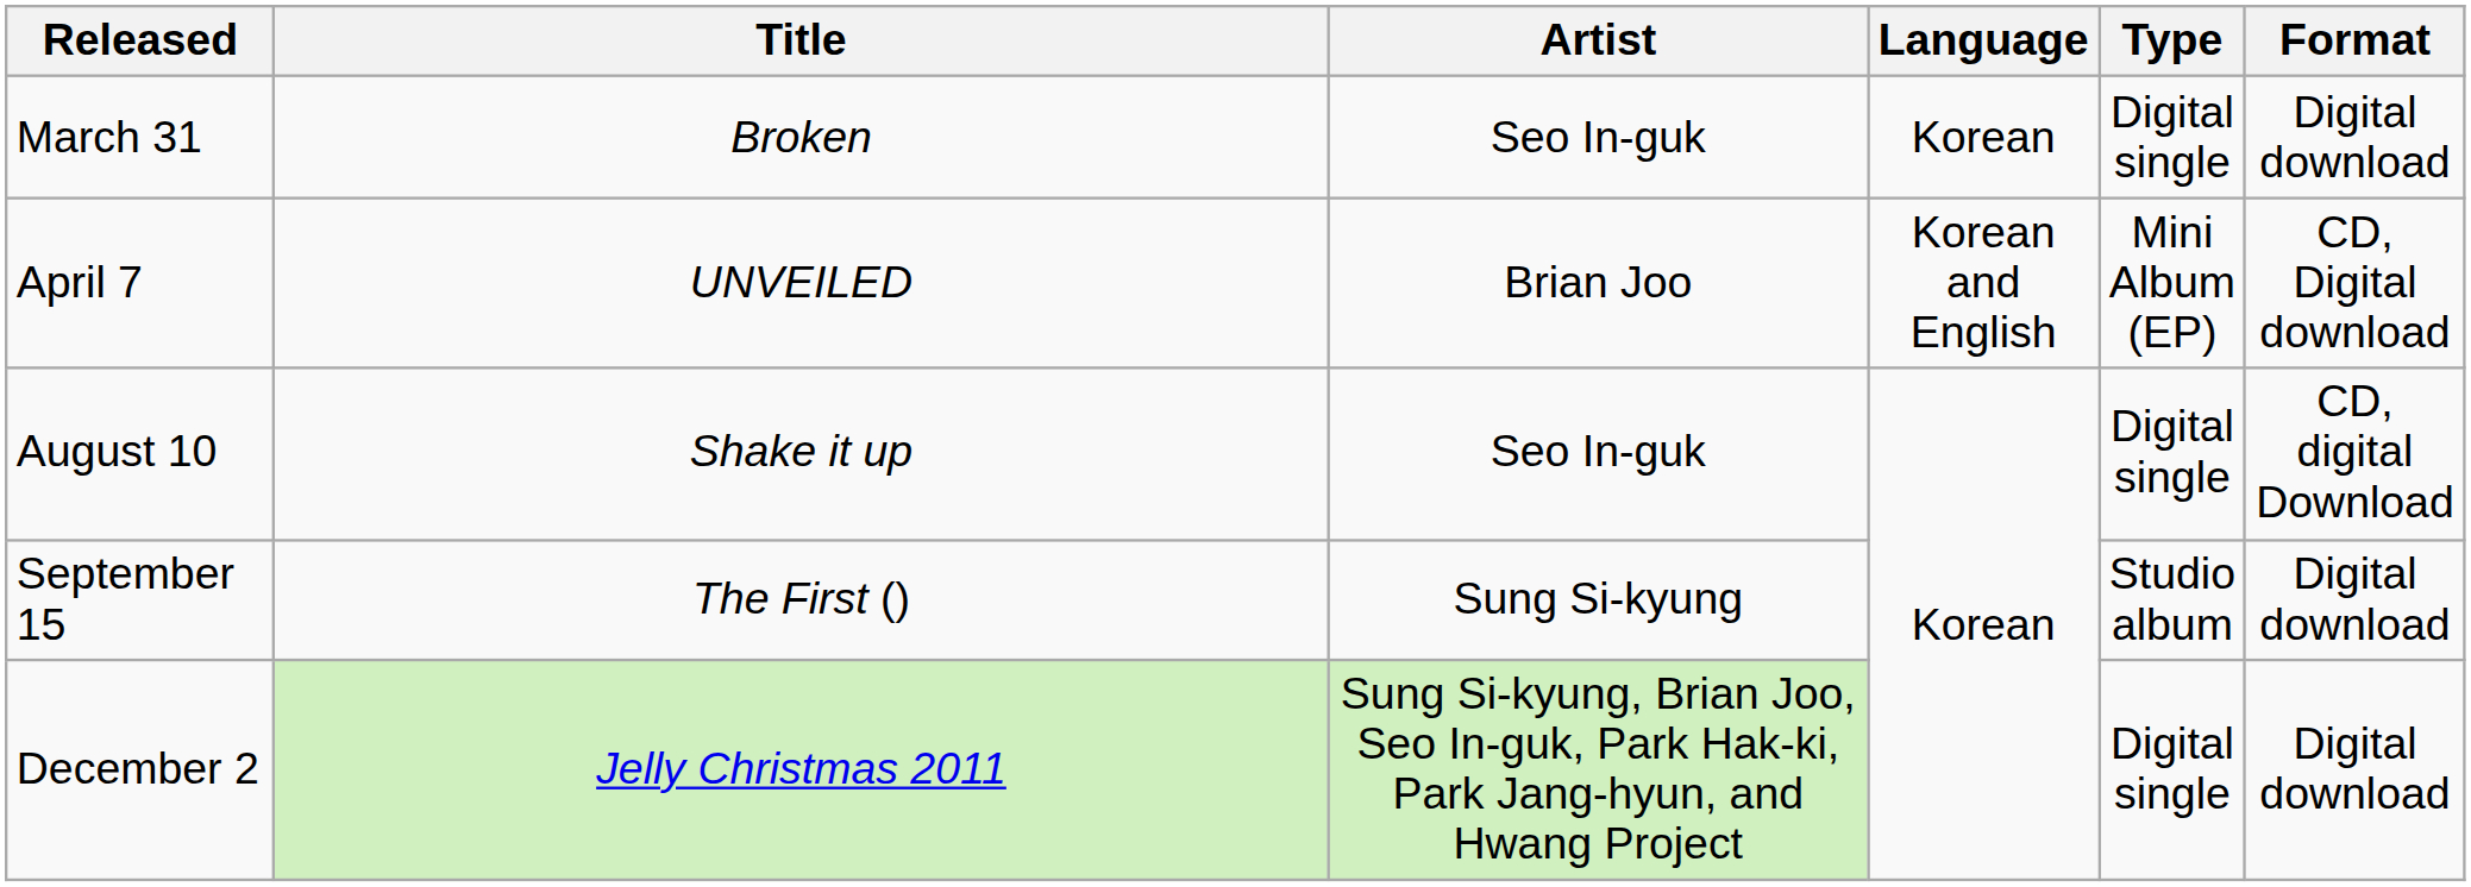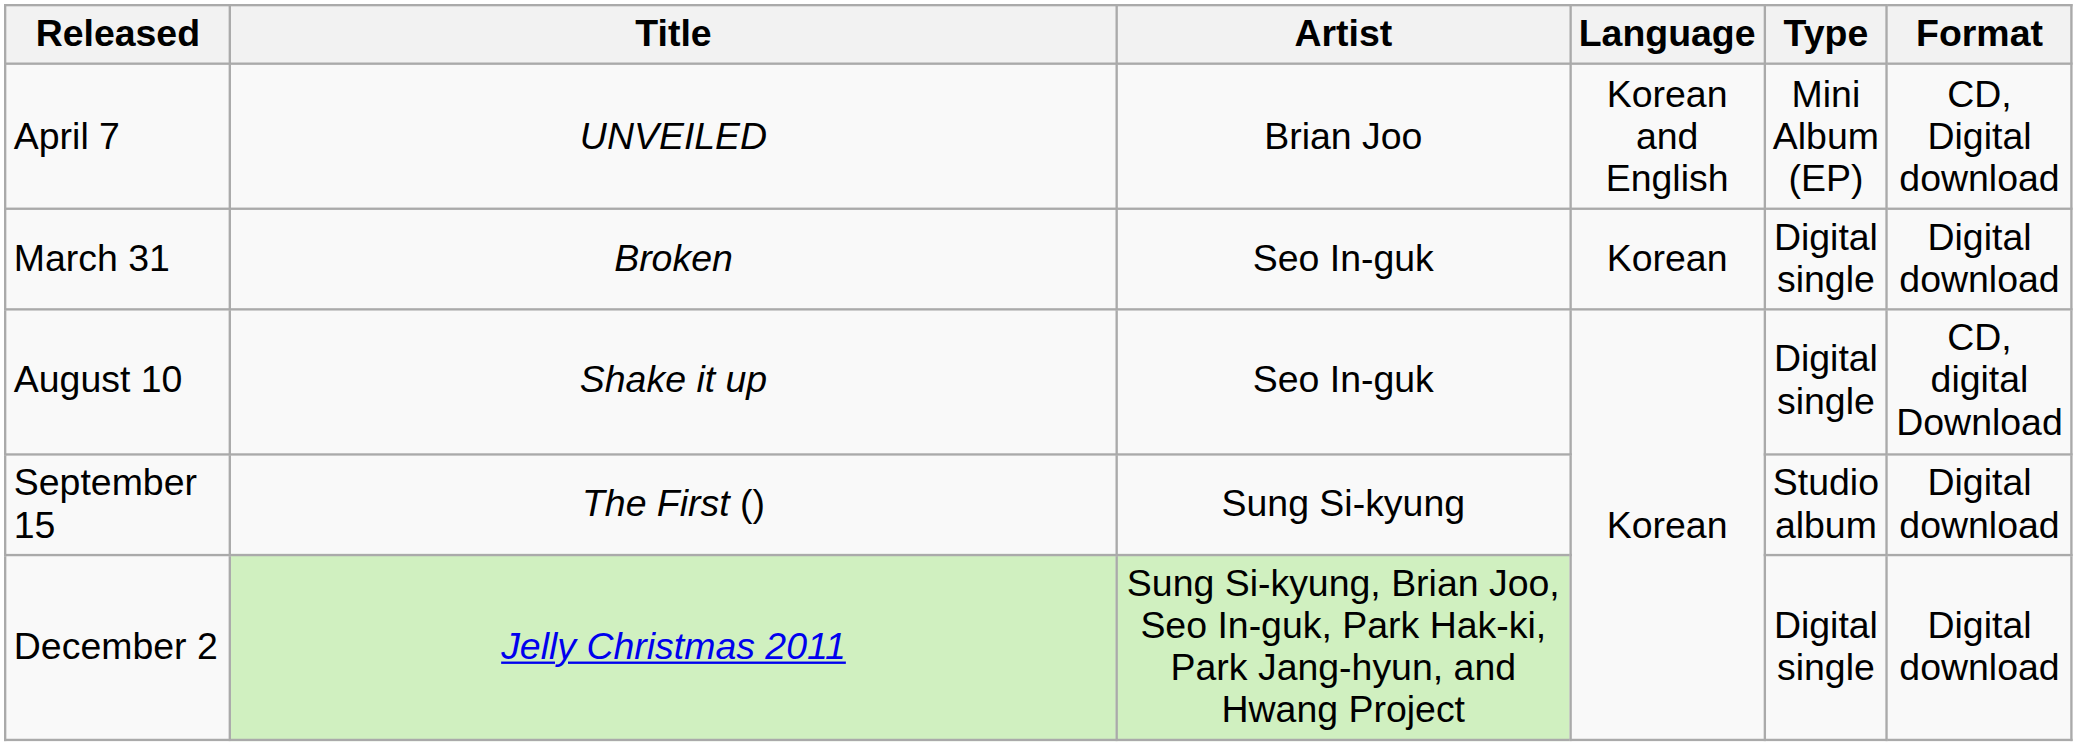 <table class="wikitable"  style="width:100%">
 <tr>
 <th width=90px>Released</th>
 <th width=400px>Title</th>
 <th width=200px>Artist</th>
 <th>Language</th>
 <th>Type</th>
 <th>Format</th>
 </tr>
 <tr>
+<td>April 7</td>
+<td align="center"><em>UNVEILED</em></td>
+<td align="center">Brian Joo</td>
+<td align="center">Korean and English</td>
+<td align="center">Mini Album (EP)</td>
+<td align="center">CD, Digital download</td>
+</tr>
+<tr>
 <td>March 31</td>
 <td align="center"><em>Broken</em></td>
 <td align="center">Seo In-guk</td>
 <td align="center">Korean</td>
 <td align="center">Digital single</td>
 <td align="center">Digital download</td>
-</tr>
-<tr>
-<td>April 7</td>
-<td align="center"><em>UNVEILED</em></td>
-<td align="center">Brian Joo</td>
-<td align="center">Korean and English</td>
-<td align="center">Mini Album (EP)</td>
-<td align="center">CD, Digital download</td>
 </tr>
 <tr>
 <td>August 10</td>
 <td align="center"><em>Shake it up</em></td>
 <td align="center">Seo In-guk</td>
 <td align="center" rowspan="3">Korean</td>
 <td align="center">Digital single</td>
 <td align="center">CD, digital Download</td>
 </tr>
 <tr>
 <td>September 15</td>
 <td align="center"><em>The First</em> ()</td>
 <td align="center">Sung Si-kyung</td>
 <td align="center">Studio album</td>
 <td align="center">Digital download</td>
 </tr>
 <tr>
 <td>December 2</td>
 <td align="center" style="background:#D0F0C0;"><em><a href='#'>Jelly Christmas 2011</a></em></td>
 <td align="center" style="background:#D0F0C0;">Sung Si-kyung, Brian Joo, Seo In-guk, Park Hak-ki, Park Jang-hyun, and Hwang Project</td>
 <td align="center">Digital single</td>
 <td align="center">Digital download</td>
 </tr>
 </table>
